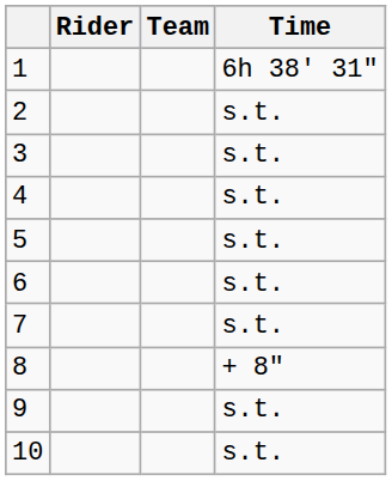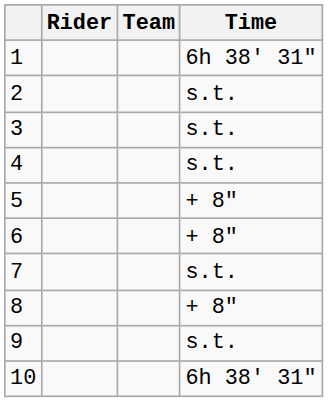 <table class="wikitable">
 <tr style="background:#ccccff;">
 <th></th>
 <th>Rider</th>
 <th>Team</th>
 <th>Time</th>
 </tr>
 <tr>
 <td>1</td>
 <td></td>
 <td></td>
 <td>6h 38' 31"</td>
 </tr>
 <tr>
 <td>2</td>
 <td></td>
 <td></td>
 <td>s.t.</td>
 </tr>
 <tr>
 <td>3</td>
 <td></td>
 <td></td>
 <td>s.t.</td>
 </tr>
 <tr>
 <td>4</td>
 <td></td>
 <td></td>
 <td>s.t.</td>
 </tr>
 <tr>
 <td>5</td>
 <td></td>
 <td></td>
-<td>s.t.</td>
+<td align=rt>+ 8"</td>
 </tr>
 <tr>
 <td>6</td>
 <td></td>
 <td></td>
-<td>s.t.</td>
+<td align=rt>+ 8"</td>
 </tr>
 <tr>
 <td>7</td>
 <td></td>
 <td></td>
 <td>s.t.</td>
 </tr>
 <tr>
 <td>8</td>
 <td></td>
 <td></td>
 <td align=rt>+ 8"</td>
 </tr>
 <tr>
 <td>9</td>
 <td><del></del></td>
 <td><del></del></td>
 <td>s.t.</td>
 </tr>
 <tr>
 <td>10</td>
 <td></td>
 <td></td>
-<td>s.t.</td>
+<td>6h 38' 31"</td>
 </tr>
 </table>
